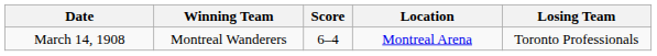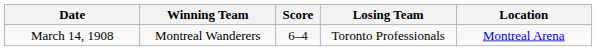 <table class="wikitable" style="text-align:center;">
 <tr>
 <th style="width:10em">Date</th>
 <th style="width:10em">Winning Team</th>
 <th style="width:3em">Score</th>
+<th style="width:10em">Losing Team</th>
 <th style="width:10em">Location</th>
-<th style="width:10em">Losing Team</th>
 </tr>
 <tr>
 <td>March 14, 1908</td>
 <td>Montreal Wanderers</td>
 <td>6–4</td>
+<td>Toronto Professionals</td>
 <td><a href='#'>Montreal Arena</a></td>
-<td>Toronto Professionals</td>
 </tr>
 </table>
